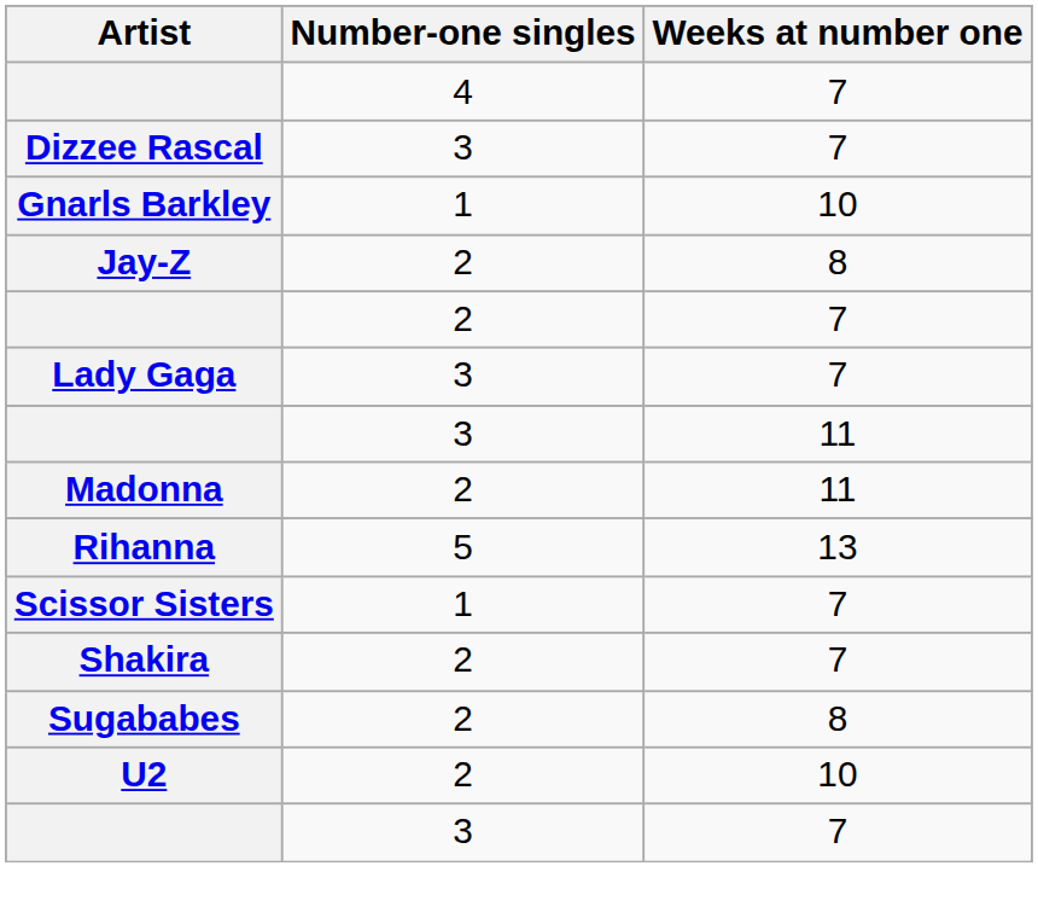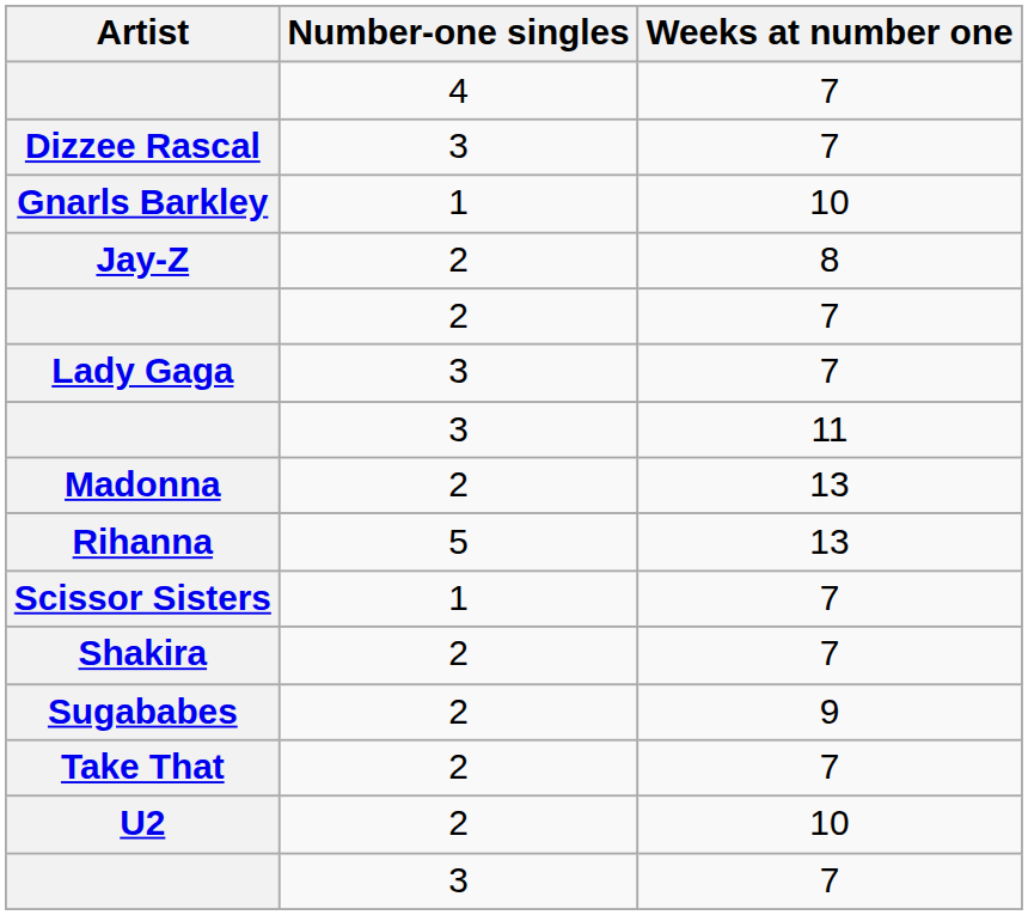 <table class="wikitable plainrowheaders sortable">
 <tr>
 <th scope=col>Artist</th>
 <th scope=col>Number-one singles</th>
 <th scope=col>Weeks at number one</th>
 </tr>
 <tr>
 <th scope=row></th>
 <td align=center>4</td>
 <td align=center>7</td>
 </tr>
 <tr>
 <th scope=row><a href='#'>Dizzee Rascal</a></th>
 <td align=center>3</td>
 <td align=center>7</td>
 </tr>
 <tr>
 <th scope=row><a href='#'>Gnarls Barkley</a></th>
 <td align=center>1</td>
 <td align=center>10</td>
 </tr>
 <tr>
 <th scope=row><a href='#'>Jay-Z</a></th>
 <td align=center>2</td>
 <td align=center>8</td>
 </tr>
 <tr>
 <th scope=row></th>
 <td align=center>2</td>
 <td align=center>7</td>
 </tr>
 <tr>
 <th scope=row><a href='#'>Lady Gaga</a></th>
 <td align=center>3</td>
 <td align=center>7</td>
 </tr>
 <tr>
 <th scope=row></th>
 <td align=center>3</td>
 <td align=center>11</td>
 </tr>
 <tr>
 <th scope=row><a href='#'>Madonna</a></th>
 <td align=center>2</td>
-<td align=center>11</td>
+<td align=center>13</td>
 </tr>
 <tr>
 <th scope=row><a href='#'>Rihanna</a></th>
 <td align=center>5</td>
 <td align=center>13</td>
 </tr>
 <tr>
 <th scope=row><a href='#'>Scissor Sisters</a></th>
 <td align=center>1</td>
 <td align=center>7</td>
 </tr>
 <tr>
 <th scope=row><a href='#'>Shakira</a></th>
 <td align=center>2</td>
 <td align=center>7</td>
 </tr>
 <tr>
 <th scope=row><a href='#'>Sugababes</a></th>
 <td align=center>2</td>
-<td align=center>8</td>
+<td align=center>9</td>
+</tr>
+<tr>
+<th scope=row><a href='#'>Take That</a></th>
+<td align=center>2</td>
+<td align=center>7</td>
 </tr>
 <tr>
 <th scope=row><a href='#'>U2</a></th>
 <td align=center>2</td>
 <td align=center>10</td>
 </tr>
 <tr>
 <th scope=row></th>
 <td align=center>3</td>
 <td align=center>7</td>
 </tr>
 </table>
